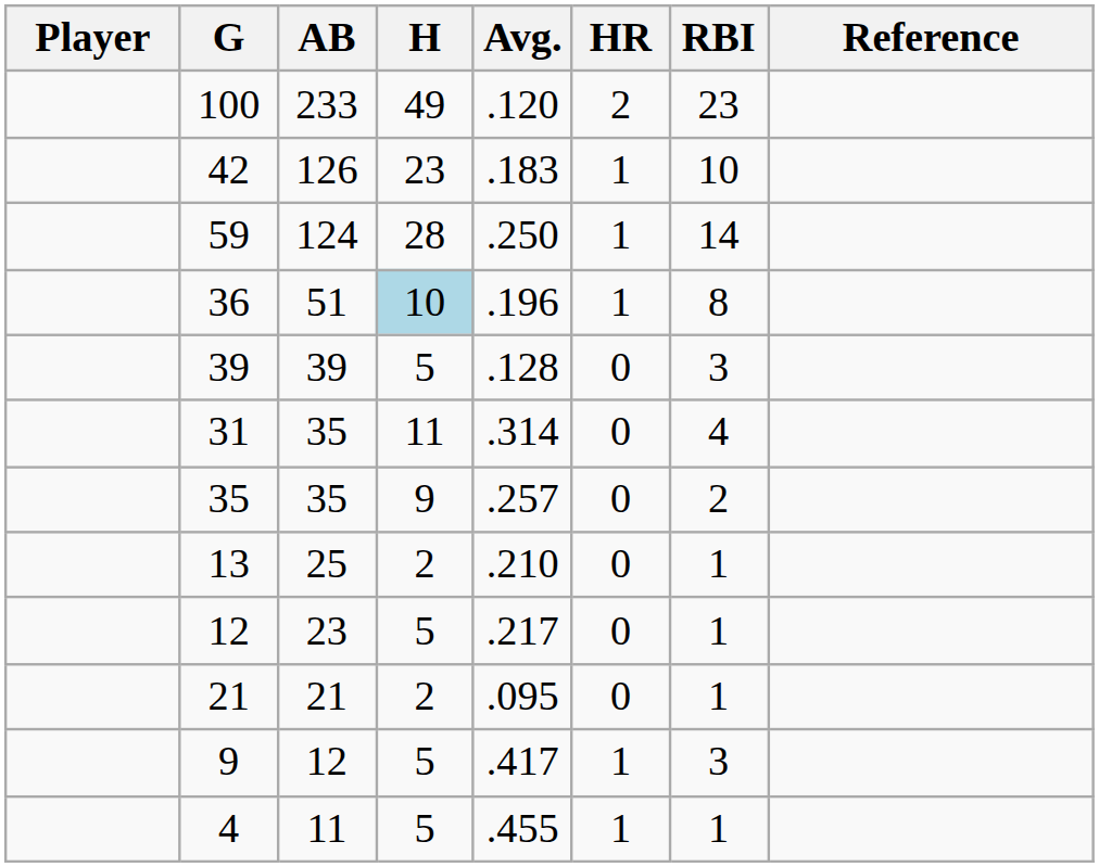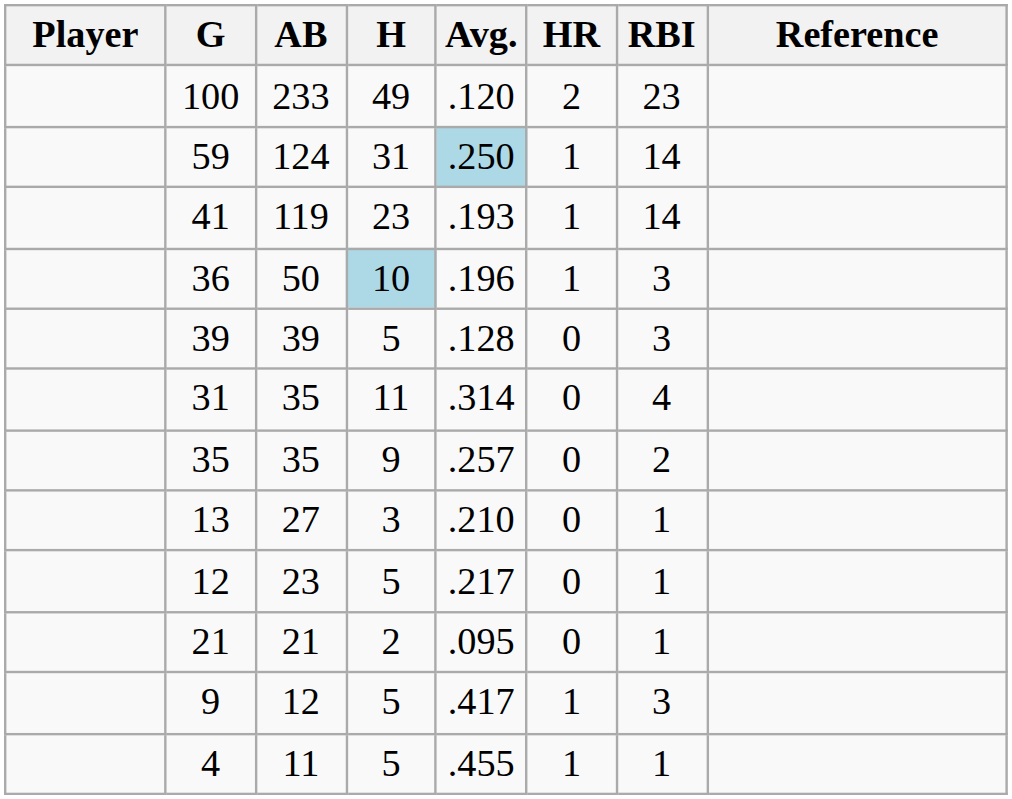 <table class="wikitable sortable">
 <tr>
 <th bgcolor="#DDDDFF" width="16%">Player</th>
 <th bgcolor="#DDDDFF" width="9%">G</th>
 <th bgcolor="#DDDDFF" width="9%">AB</th>
 <th bgcolor="#DDDDFF" width="9%">H</th>
 <th bgcolor="#DDDDFF" width="9%">Avg.</th>
 <th bgcolor="#DDDDFF" width="9%">HR</th>
 <th bgcolor="#DDDDFF" width="9%">RBI</th>
 <th>Reference</th>
 </tr>
 <tr align="center">
 <td></td>
 <td>100</td>
 <td>233</td>
 <td>49</td>
 <td>.120</td>
 <td>2</td>
 <td>23</td>
 <td></td>
 </tr>
 <tr align="center">
 <td></td>
-<td>42</td>
-<td>126</td>
-<td>23</td>
-<td>.183</td>
+<td>59</td>
+<td>124</td>
+<td>31</td>
+<td style="background: lightblue;">.250</td>
 <td>1</td>
-<td>10</td>
+<td>14</td>
 <td></td>
 </tr>
 <tr align="center">
 <td></td>
-<td>59</td>
-<td>124</td>
-<td>28</td>
-<td>.250</td>
+<td>41</td>
+<td>119</td>
+<td>23</td>
+<td>.193</td>
 <td>1</td>
 <td>14</td>
 <td></td>
 </tr>
 <tr align="center">
 <td></td>
 <td>36</td>
-<td>51</td>
+<td>50</td>
 <td style="background: lightblue;">10</td>
 <td>.196</td>
 <td>1</td>
-<td>8</td>
+<td>3</td>
 <td></td>
 </tr>
 <tr align="center">
 <td></td>
 <td>39</td>
 <td>39</td>
 <td>5</td>
 <td>.128</td>
 <td>0</td>
 <td>3</td>
 <td></td>
 </tr>
 <tr align="center">
 <td></td>
 <td>31</td>
 <td>35</td>
 <td>11</td>
 <td>.314</td>
 <td>0</td>
 <td>4</td>
 <td></td>
 </tr>
 <tr align="center">
 <td></td>
 <td>35</td>
 <td>35</td>
 <td>9</td>
 <td>.257</td>
 <td>0</td>
 <td>2</td>
 <td></td>
 </tr>
 <tr align="center">
 <td></td>
 <td>13</td>
-<td>25</td>
-<td>2</td>
+<td>27</td>
+<td>3</td>
 <td>.210</td>
 <td>0</td>
 <td>1</td>
 <td></td>
 </tr>
 <tr align="center">
 <td></td>
 <td>12</td>
 <td>23</td>
 <td>5</td>
 <td>.217</td>
 <td>0</td>
 <td>1</td>
 <td></td>
 </tr>
 <tr align="center">
 <td></td>
 <td>21</td>
 <td>21</td>
 <td>2</td>
 <td>.095</td>
 <td>0</td>
 <td>1</td>
 <td></td>
 </tr>
 <tr align="center">
 <td></td>
 <td>9</td>
 <td>12</td>
 <td>5</td>
 <td>.417</td>
 <td>1</td>
 <td>3</td>
 <td></td>
 </tr>
 <tr align="center">
 <td></td>
 <td>4</td>
 <td>11</td>
 <td>5</td>
 <td>.455</td>
 <td>1</td>
 <td>1</td>
 <td></td>
 </tr>
 </table>
